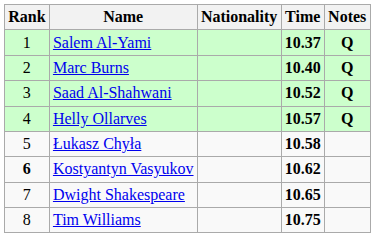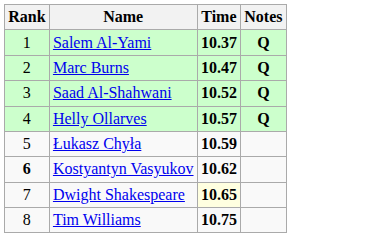 <table class="wikitable sortable" style="text-align:center">
 <tr>
 <th>Rank</th>
 <th>Name</th>
-<th>Nationality</th>
 <th>Time</th>
 <th>Notes</th>
 </tr>
 <tr bgcolor=ccffcc>
 <td>1</td>
 <td align=left><a href='#'>Salem Al-Yami</a></td>
-<td align=left></td>
 <td><strong>10.37</strong></td>
 <td><strong>Q</strong></td>
 </tr>
 <tr bgcolor=ccffcc>
 <td>2</td>
 <td align=left><a href='#'>Marc Burns</a></td>
-<td align=left></td>
-<td><strong>10.40</strong></td>
+<td><strong>10.47</strong></td>
 <td><strong>Q</strong></td>
 </tr>
 <tr bgcolor=ccffcc>
 <td>3</td>
 <td align=left><a href='#'>Saad Al-Shahwani</a></td>
-<td align=left></td>
 <td><strong>10.52</strong></td>
 <td><strong>Q</strong></td>
 </tr>
 <tr bgcolor=ccffcc>
 <td>4</td>
 <td align=left><a href='#'>Helly Ollarves</a></td>
-<td align=left></td>
 <td><strong>10.57</strong></td>
 <td><strong>Q</strong></td>
 </tr>
 <tr>
 <td>5</td>
 <td align=left><a href='#'>Łukasz Chyła</a></td>
-<td align=left></td>
-<td><strong>10.58</strong></td>
+<td><strong>10.59</strong></td>
 <td></td>
 </tr>
 <tr>
 <td><strong>6</strong></td>
 <td align=left><a href='#'>Kostyantyn Vasyukov</a></td>
-<td align=left></td>
 <td><strong>10.62</strong></td>
 <td></td>
 </tr>
 <tr>
 <td>7</td>
 <td align=left><a href='#'>Dwight Shakespeare</a></td>
-<td align=left></td>
-<td><strong>10.65</strong></td>
+<td style="background: lightyellow;"><strong>10.65</strong></td>
 <td></td>
 </tr>
 <tr>
 <td>8</td>
 <td align=left><a href='#'>Tim Williams</a></td>
-<td align=left></td>
 <td><strong>10.75</strong></td>
 <td></td>
 </tr>
 </table>
